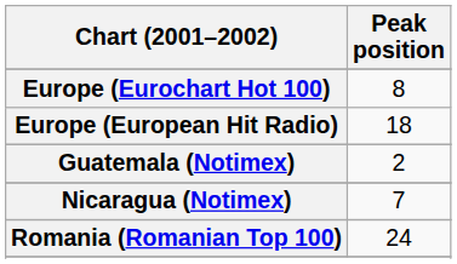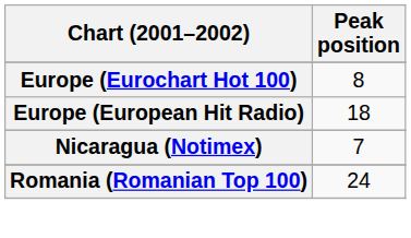 <table class="wikitable sortable plainrowheaders" style="text-align:center">
 <tr>
 <th scope="col">Chart (2001–2002)</th>
 <th scope="col">Peak<br>position</th>
 </tr>
 <tr>
 </tr>
 <tr>
 </tr>
 <tr>
 </tr>
 <tr>
 <th scope="row">Europe (<a href='#'>Eurochart Hot 100</a>)</th>
 <td>8</td>
 </tr>
 <tr>
 <th scope="row">Europe (European Hit Radio)</th>
 <td>18</td>
 </tr>
 <tr>
-</tr>
-<tr>
-<th scope="row">Guatemala (<a href='#'>Notimex</a>)</th>
-<td>2</td>
 </tr>
 <tr>
 </tr>
 <tr>
 </tr>
 <tr>
 </tr>
 <tr>
 </tr>
 <tr>
 <th scope="row">Nicaragua (<a href='#'>Notimex</a>)</th>
 <td>7</td>
 </tr>
 <tr>
 </tr>
 <tr>
 <th scope="row">Romania (<a href='#'>Romanian Top 100</a>)</th>
 <td>24</td>
 </tr>
 <tr>
 </tr>
 <tr>
 </tr>
 <tr>
 </tr>
 <tr>
 </tr>
 </table>
